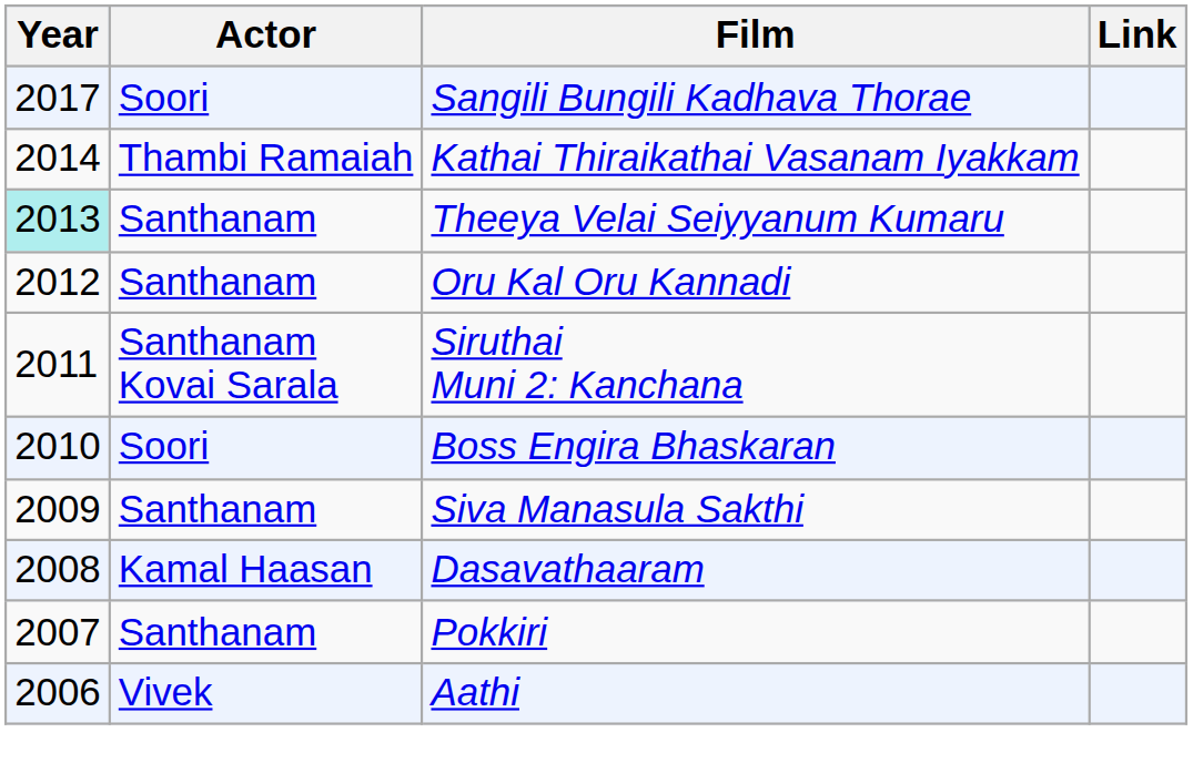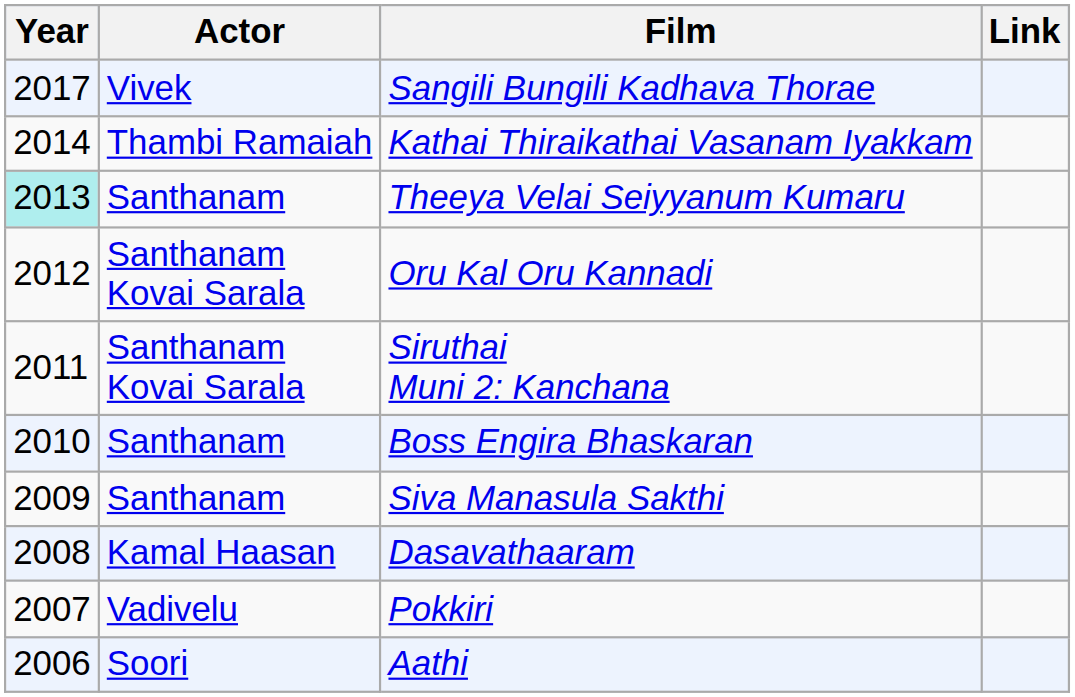 <table class="wikitable">
 <tr style="background:#d1e4fd;">
 <th>Year</th>
 <th>Actor</th>
 <th>Film</th>
 <th>Link</th>
 </tr>
 <tr style="background:#edf3fe;">
 <td>2017</td>
-<td><a href='#'>Soori</a></td>
+<td><a href='#'>Vivek</a></td>
 <td><em><a href='#'>Sangili Bungili Kadhava Thorae</a></em></td>
 <td></td>
 </tr>
 <tr>
 <td>2014</td>
 <td><a href='#'>Thambi Ramaiah</a></td>
 <td><em><a href='#'>Kathai Thiraikathai Vasanam Iyakkam</a></em></td>
 <td></td>
 </tr>
 <tr>
 <td style="background: paleturquoise;">2013</td>
 <td><a href='#'>Santhanam</a></td>
 <td><em><a href='#'>Theeya Velai Seiyyanum Kumaru</a></em></td>
 <td></td>
 </tr>
 <tr>
 <td>2012</td>
-<td><a href='#'>Santhanam</a></td>
+<td><a href='#'>Santhanam</a><br><a href='#'>Kovai Sarala</a></td>
 <td><em><a href='#'>Oru Kal Oru Kannadi</a></em></td>
 <td></td>
 </tr>
 <tr>
 <td>2011</td>
 <td><a href='#'>Santhanam</a><br><a href='#'>Kovai Sarala</a></td>
 <td><em><a href='#'>Siruthai</a></em><br><em><a href='#'>Muni 2: Kanchana</a></em></td>
 <td></td>
 </tr>
 <tr style="background:#edf3fe;">
 <td>2010</td>
-<td><a href='#'>Soori</a></td>
+<td><a href='#'>Santhanam</a></td>
 <td><em><a href='#'>Boss Engira Bhaskaran</a></em></td>
 <td></td>
 </tr>
 <tr>
 <td>2009</td>
 <td><a href='#'>Santhanam</a></td>
 <td><em><a href='#'>Siva Manasula Sakthi</a></em></td>
 <td></td>
 </tr>
 <tr style="background:#edf3fe;">
 <td>2008</td>
 <td><a href='#'>Kamal Haasan</a></td>
 <td><em><a href='#'>Dasavathaaram</a></em></td>
 <td></td>
 </tr>
 <tr>
 <td>2007</td>
-<td><a href='#'>Santhanam</a></td>
+<td><a href='#'>Vadivelu</a></td>
 <td><em><a href='#'>Pokkiri</a></em></td>
 <td></td>
 </tr>
 <tr style="background:#edf3fe;">
 <td>2006</td>
-<td><a href='#'>Vivek</a></td>
+<td><a href='#'>Soori</a></td>
 <td><em><a href='#'>Aathi</a></em></td>
 <td></td>
 </tr>
 </table>
